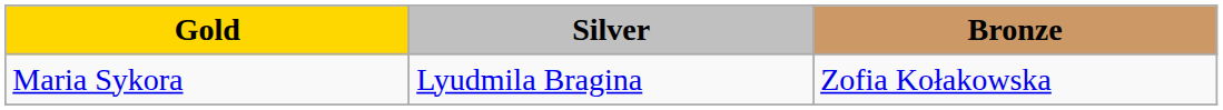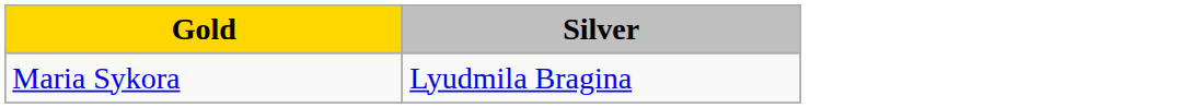 <table class="wikitable" style="text-align:left">
 <tr align="center">
 <td width=200 bgcolor=gold><strong>Gold</strong></td>
 <td width=200 bgcolor=silver><strong>Silver</strong></td>
-<td width=200 bgcolor=CC9966><strong>Bronze</strong></td>
 </tr>
 <tr>
 <td><a href='#'>Maria Sykora</a><br><em></em></td>
 <td><a href='#'>Lyudmila Bragina</a><br><em></em></td>
-<td><a href='#'>Zofia Kołakowska</a><br><em></em></td>
 </tr>
 </table>
